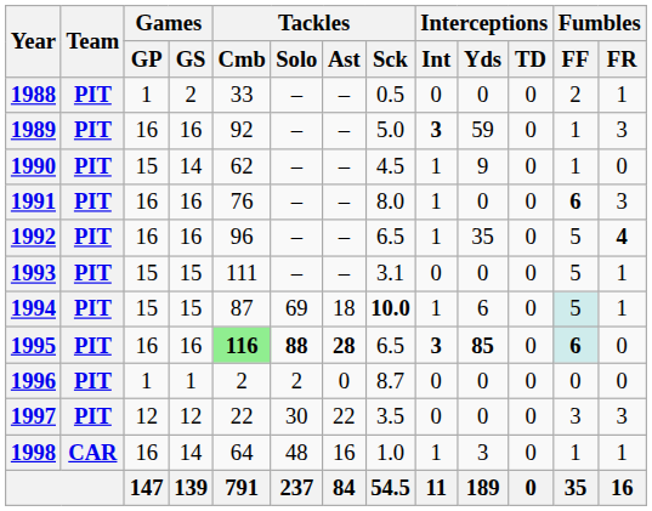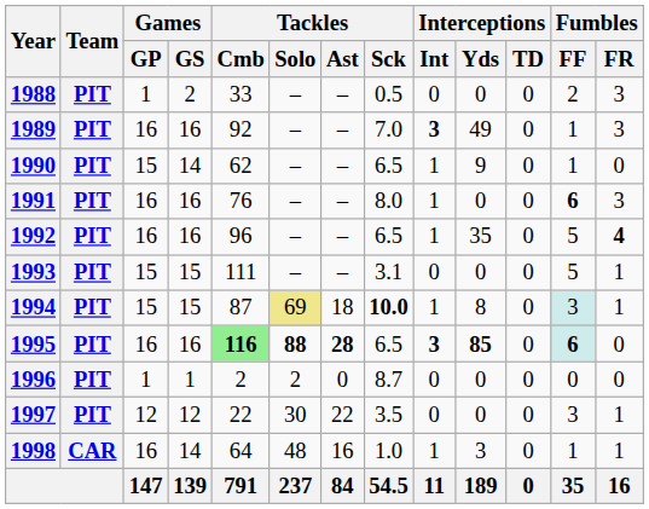 <table class="wikitable sortable" style="text-align: center;">
 <tr>
 <th rowspan="2">Year</th>
 <th rowspan="2">Team</th>
 <th colspan="2">Games</th>
 <th colspan="4">Tackles</th>
 <th colspan="3">Interceptions</th>
 <th colspan="2">Fumbles</th>
 </tr>
 <tr>
 <th>GP</th>
 <th>GS</th>
 <th>Cmb</th>
 <th>Solo</th>
 <th>Ast</th>
 <th>Sck</th>
 <th>Int</th>
 <th>Yds</th>
 <th>TD</th>
 <th>FF</th>
 <th>FR</th>
 </tr>
 <tr>
 <th><a href='#'>1988</a></th>
 <th><a href='#'>PIT</a></th>
 <td>1</td>
 <td>2</td>
 <td>33</td>
 <td>–</td>
 <td>–</td>
 <td>0.5</td>
 <td>0</td>
 <td>0</td>
 <td>0</td>
 <td>2</td>
-<td>1</td>
+<td>3</td>
 </tr>
 <tr>
 <th><a href='#'>1989</a></th>
 <th><a href='#'>PIT</a></th>
 <td>16</td>
 <td>16</td>
 <td>92</td>
 <td>–</td>
 <td>–</td>
-<td>5.0</td>
+<td>7.0</td>
 <td><strong>3</strong></td>
-<td>59</td>
+<td>49</td>
 <td>0</td>
 <td>1</td>
 <td>3</td>
 </tr>
 <tr>
 <th><a href='#'>1990</a></th>
 <th><a href='#'>PIT</a></th>
 <td>15</td>
 <td>14</td>
 <td>62</td>
 <td>–</td>
 <td>–</td>
-<td>4.5</td>
+<td>6.5</td>
 <td>1</td>
 <td>9</td>
 <td>0</td>
 <td>1</td>
 <td>0</td>
 </tr>
 <tr>
 <th><a href='#'>1991</a></th>
 <th><a href='#'>PIT</a></th>
 <td>16</td>
 <td>16</td>
 <td>76</td>
 <td>–</td>
 <td>–</td>
 <td>8.0</td>
 <td>1</td>
 <td>0</td>
 <td>0</td>
 <td><strong>6</strong></td>
 <td>3</td>
 </tr>
 <tr>
 <th><a href='#'>1992</a></th>
 <th><a href='#'>PIT</a></th>
 <td>16</td>
 <td>16</td>
 <td>96</td>
 <td>–</td>
 <td>–</td>
 <td>6.5</td>
 <td>1</td>
 <td>35</td>
 <td>0</td>
 <td>5</td>
 <td><strong>4</strong></td>
 </tr>
 <tr>
 <th><a href='#'>1993</a></th>
 <th><a href='#'>PIT</a></th>
 <td>15</td>
 <td>15</td>
 <td>111</td>
 <td>–</td>
 <td>–</td>
 <td>3.1</td>
 <td>0</td>
 <td>0</td>
 <td>0</td>
 <td>5</td>
 <td>1</td>
 </tr>
 <tr>
 <th><a href='#'>1994</a></th>
 <th><a href='#'>PIT</a></th>
 <td>15</td>
 <td>15</td>
 <td>87</td>
-<td>69</td>
+<td style="background: khaki;">69</td>
 <td>18</td>
 <td><strong>10.0</strong></td>
 <td>1</td>
-<td>6</td>
+<td>8</td>
 <td>0</td>
-<td style="background:#cfecec;">5</td>
+<td style="background:#cfecec;">3</td>
 <td>1</td>
 </tr>
 <tr>
 <th><a href='#'>1995</a></th>
 <th><a href='#'>PIT</a></th>
 <td>16</td>
 <td>16</td>
 <td style="background: lightgreen;"><strong>116</strong></td>
 <td><strong>88</strong></td>
 <td><strong>28</strong></td>
 <td>6.5</td>
 <td><strong>3</strong></td>
 <td><strong>85</strong></td>
 <td>0</td>
 <td style="background:#cfecec;"><strong>6</strong></td>
 <td>0</td>
 </tr>
 <tr>
 <th><a href='#'>1996</a></th>
 <th><a href='#'>PIT</a></th>
 <td>1</td>
 <td>1</td>
 <td>2</td>
 <td>2</td>
 <td>0</td>
 <td>8.7</td>
 <td>0</td>
 <td>0</td>
 <td>0</td>
 <td>0</td>
 <td>0</td>
 </tr>
 <tr>
 <th><a href='#'>1997</a></th>
 <th><a href='#'>PIT</a></th>
 <td>12</td>
 <td>12</td>
 <td>22</td>
 <td>30</td>
 <td>22</td>
 <td>3.5</td>
 <td>0</td>
 <td>0</td>
 <td>0</td>
 <td>3</td>
-<td>3</td>
+<td>1</td>
 </tr>
 <tr>
 <th><a href='#'>1998</a></th>
 <th><a href='#'>CAR</a></th>
 <td>16</td>
 <td>14</td>
 <td>64</td>
 <td>48</td>
 <td>16</td>
 <td>1.0</td>
 <td>1</td>
 <td>3</td>
 <td>0</td>
 <td>1</td>
 <td>1</td>
 </tr>
 <tr>
 <th colspan="2"></th>
 <th>147</th>
 <th>139</th>
 <th>791</th>
 <th>237</th>
 <th>84</th>
 <th>54.5</th>
 <th>11</th>
 <th>189</th>
 <th>0</th>
 <th>35</th>
 <th>16</th>
 </tr>
 </table>
